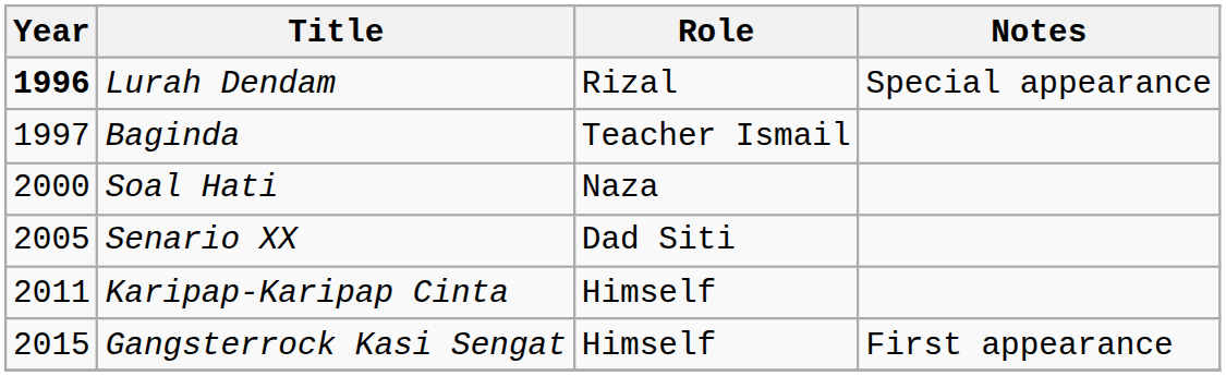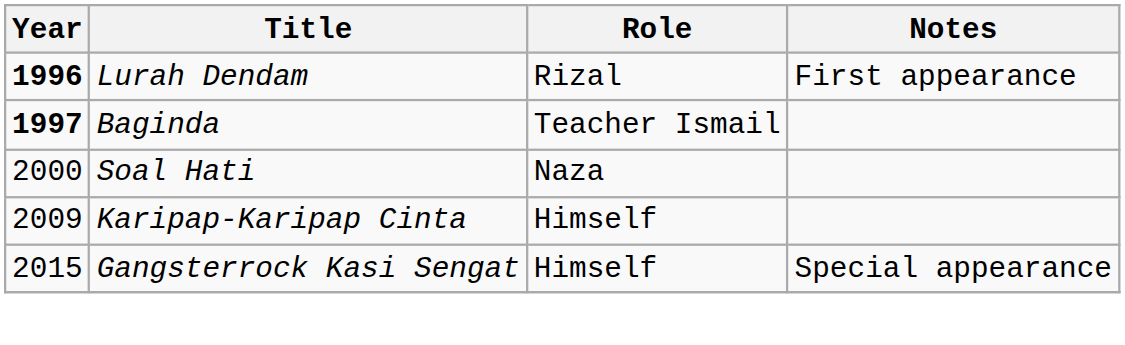 <table class="wikitable">
 <tr>
 <th>Year</th>
 <th>Title</th>
 <th>Role</th>
 <th>Notes</th>
 </tr>
 <tr>
 <td><strong>1996</strong></td>
 <td><em>Lurah Dendam</em></td>
 <td>Rizal</td>
-<td>Special appearance</td>
+<td>First appearance</td>
 </tr>
 <tr>
-<td>1997</td>
+<td><strong>1997</strong></td>
 <td><em>Baginda</em></td>
 <td>Teacher Ismail</td>
 <td></td>
 </tr>
 <tr>
 <td>2000</td>
 <td><em>Soal Hati</em></td>
 <td>Naza</td>
 <td></td>
 </tr>
 <tr>
-<td>2005</td>
-<td><em>Senario XX</em></td>
-<td>Dad Siti</td>
-<td></td>
-</tr>
-<tr>
-<td>2011</td>
+<td>2009</td>
 <td><em>Karipap-Karipap Cinta</em></td>
 <td>Himself</td>
 <td></td>
 </tr>
 <tr>
 <td>2015</td>
 <td><em>Gangsterrock Kasi Sengat</em></td>
 <td>Himself</td>
-<td>First appearance</td>
+<td>Special appearance</td>
 </tr>
 <tr>
 </tr>
 </table>
